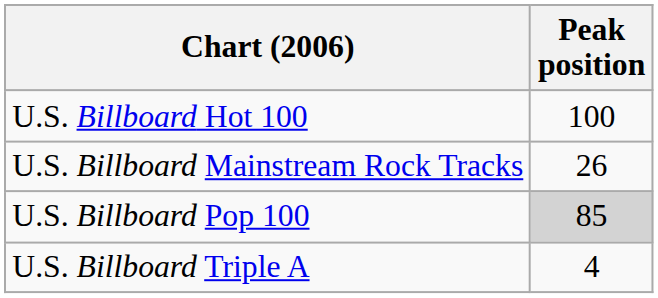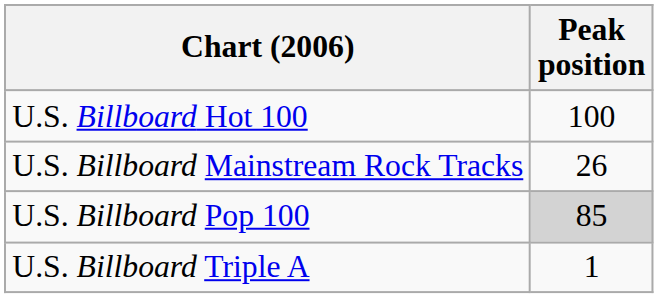 <table class="wikitable">
 <tr>
 <th>Chart (2006)</th>
 <th>Peak<br>position</th>
 </tr>
 <tr>
 <td>U.S. <a href='#'><em>Billboard</em> Hot 100</a></td>
 <td align="center">100</td>
 </tr>
 <tr>
 <td>U.S. <em>Billboard</em> <a href='#'>Mainstream Rock Tracks</a></td>
 <td align="center">26</td>
 </tr>
 <tr>
 <td>U.S. <em>Billboard</em> <a href='#'>Pop 100</a></td>
 <td align="center" style="background: lightgrey;">85</td>
 </tr>
 <tr>
 <td>U.S. <em>Billboard</em> <a href='#'>Triple A</a></td>
-<td align="center">4</td>
+<td align="center">1</td>
 </tr>
 </table>
